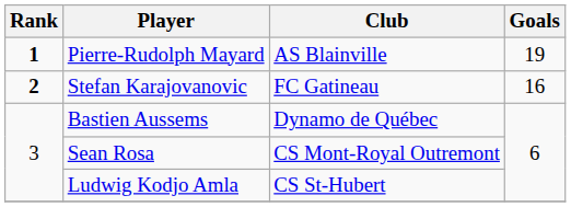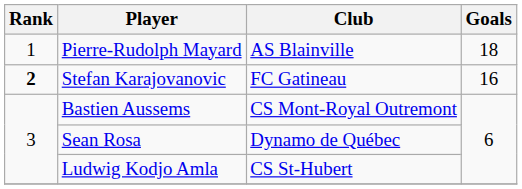 <table class="wikitable">
 <tr>
 <th>Rank</th>
 <th>Player</th>
 <th>Club</th>
 <th>Goals</th>
 </tr>
 <tr>
-<td align=center><strong>1</strong></td>
+<td align=center>1</td>
 <td> <a href='#'>Pierre-Rudolph Mayard</a></td>
 <td><a href='#'>AS Blainville</a></td>
-<td align=center>19</td>
+<td align=center>18</td>
 </tr>
 <tr>
 <td align=center><strong>2</strong></td>
 <td> <a href='#'>Stefan Karajovanovic</a></td>
 <td><a href='#'>FC Gatineau</a></td>
 <td align=center>16</td>
 </tr>
 <tr>
 <td rowspan="3" align=center>3</td>
 <td> <a href='#'>Bastien Aussems</a></td>
-<td><a href='#'>Dynamo de Québec</a></td>
+<td><a href='#'>CS Mont-Royal Outremont</a></td>
 <td rowspan="3" align=center>6</td>
 </tr>
 <tr>
 <td> <a href='#'>Sean Rosa</a></td>
-<td><a href='#'>CS Mont-Royal Outremont</a></td>
+<td><a href='#'>Dynamo de Québec</a></td>
 </tr>
 <tr>
 <td> <a href='#'>Ludwig Kodjo Amla</a></td>
 <td><a href='#'>CS St-Hubert</a></td>
 </tr>
 <tr>
 </tr>
 </table>
